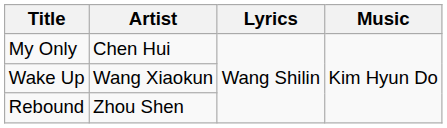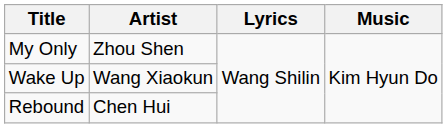 <table class="wikitable sortable plainrowheaders">
 <tr>
 <th scope="col">Title</th>
 <th scope="col">Artist</th>
 <th scope="col">Lyrics</th>
 <th scope="col">Music</th>
 </tr>
 <tr>
 <td>My Only</td>
-<td>Chen Hui</td>
+<td>Zhou Shen</td>
 <td rowspan=3>Wang Shilin</td>
 <td rowspan=3>Kim Hyun Do</td>
 </tr>
 <tr>
 <td>Wake Up</td>
 <td>Wang Xiaokun</td>
 </tr>
 <tr>
 <td>Rebound</td>
-<td>Zhou Shen</td>
+<td>Chen Hui</td>
 </tr>
 </table>
